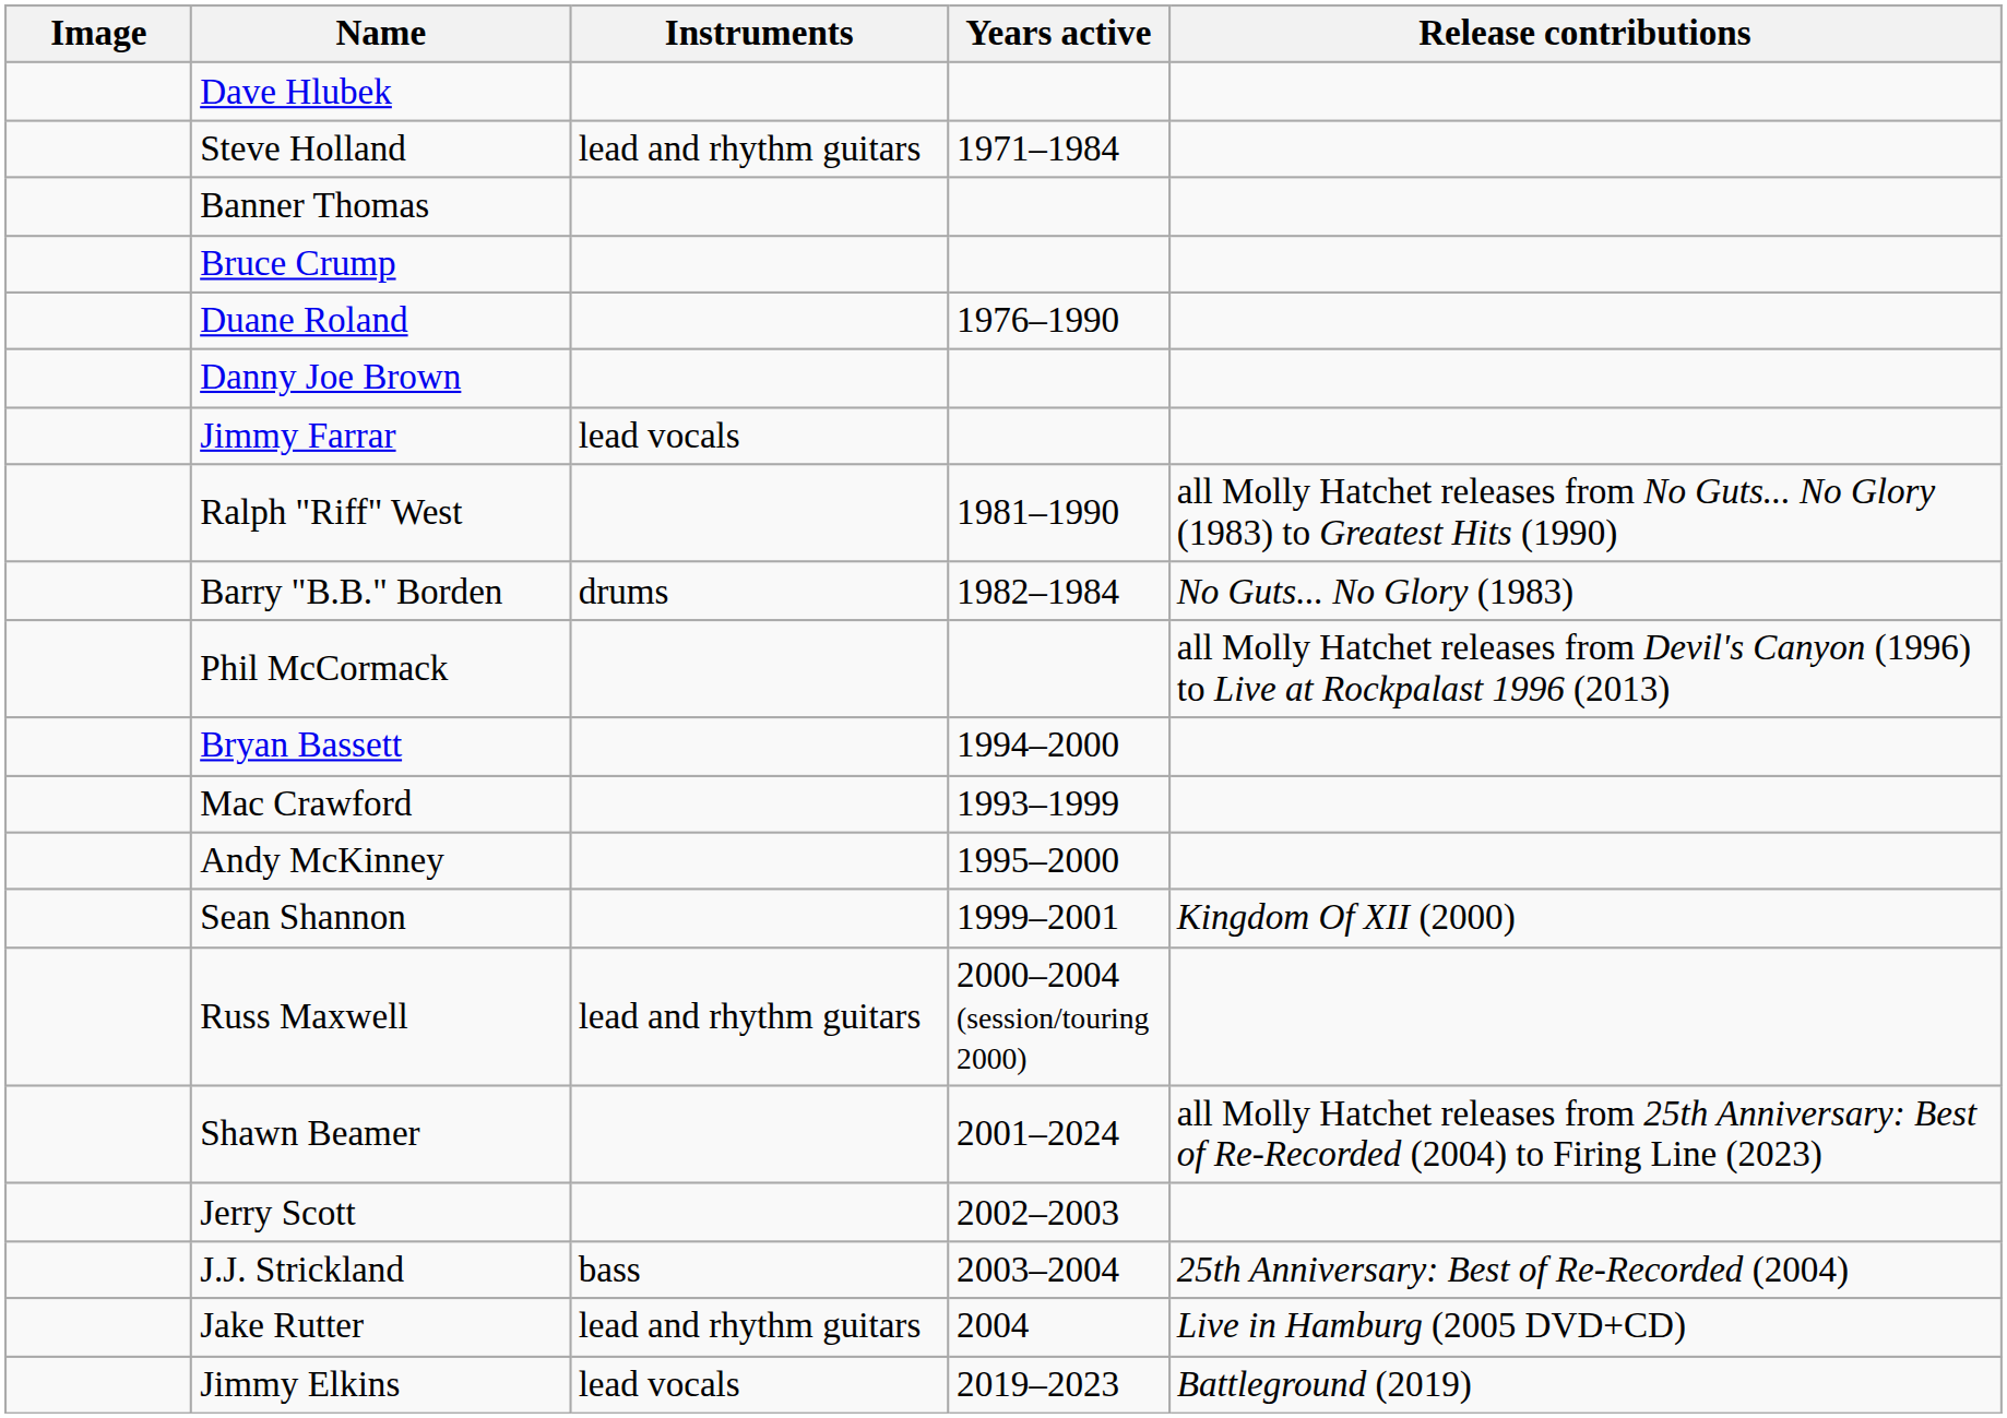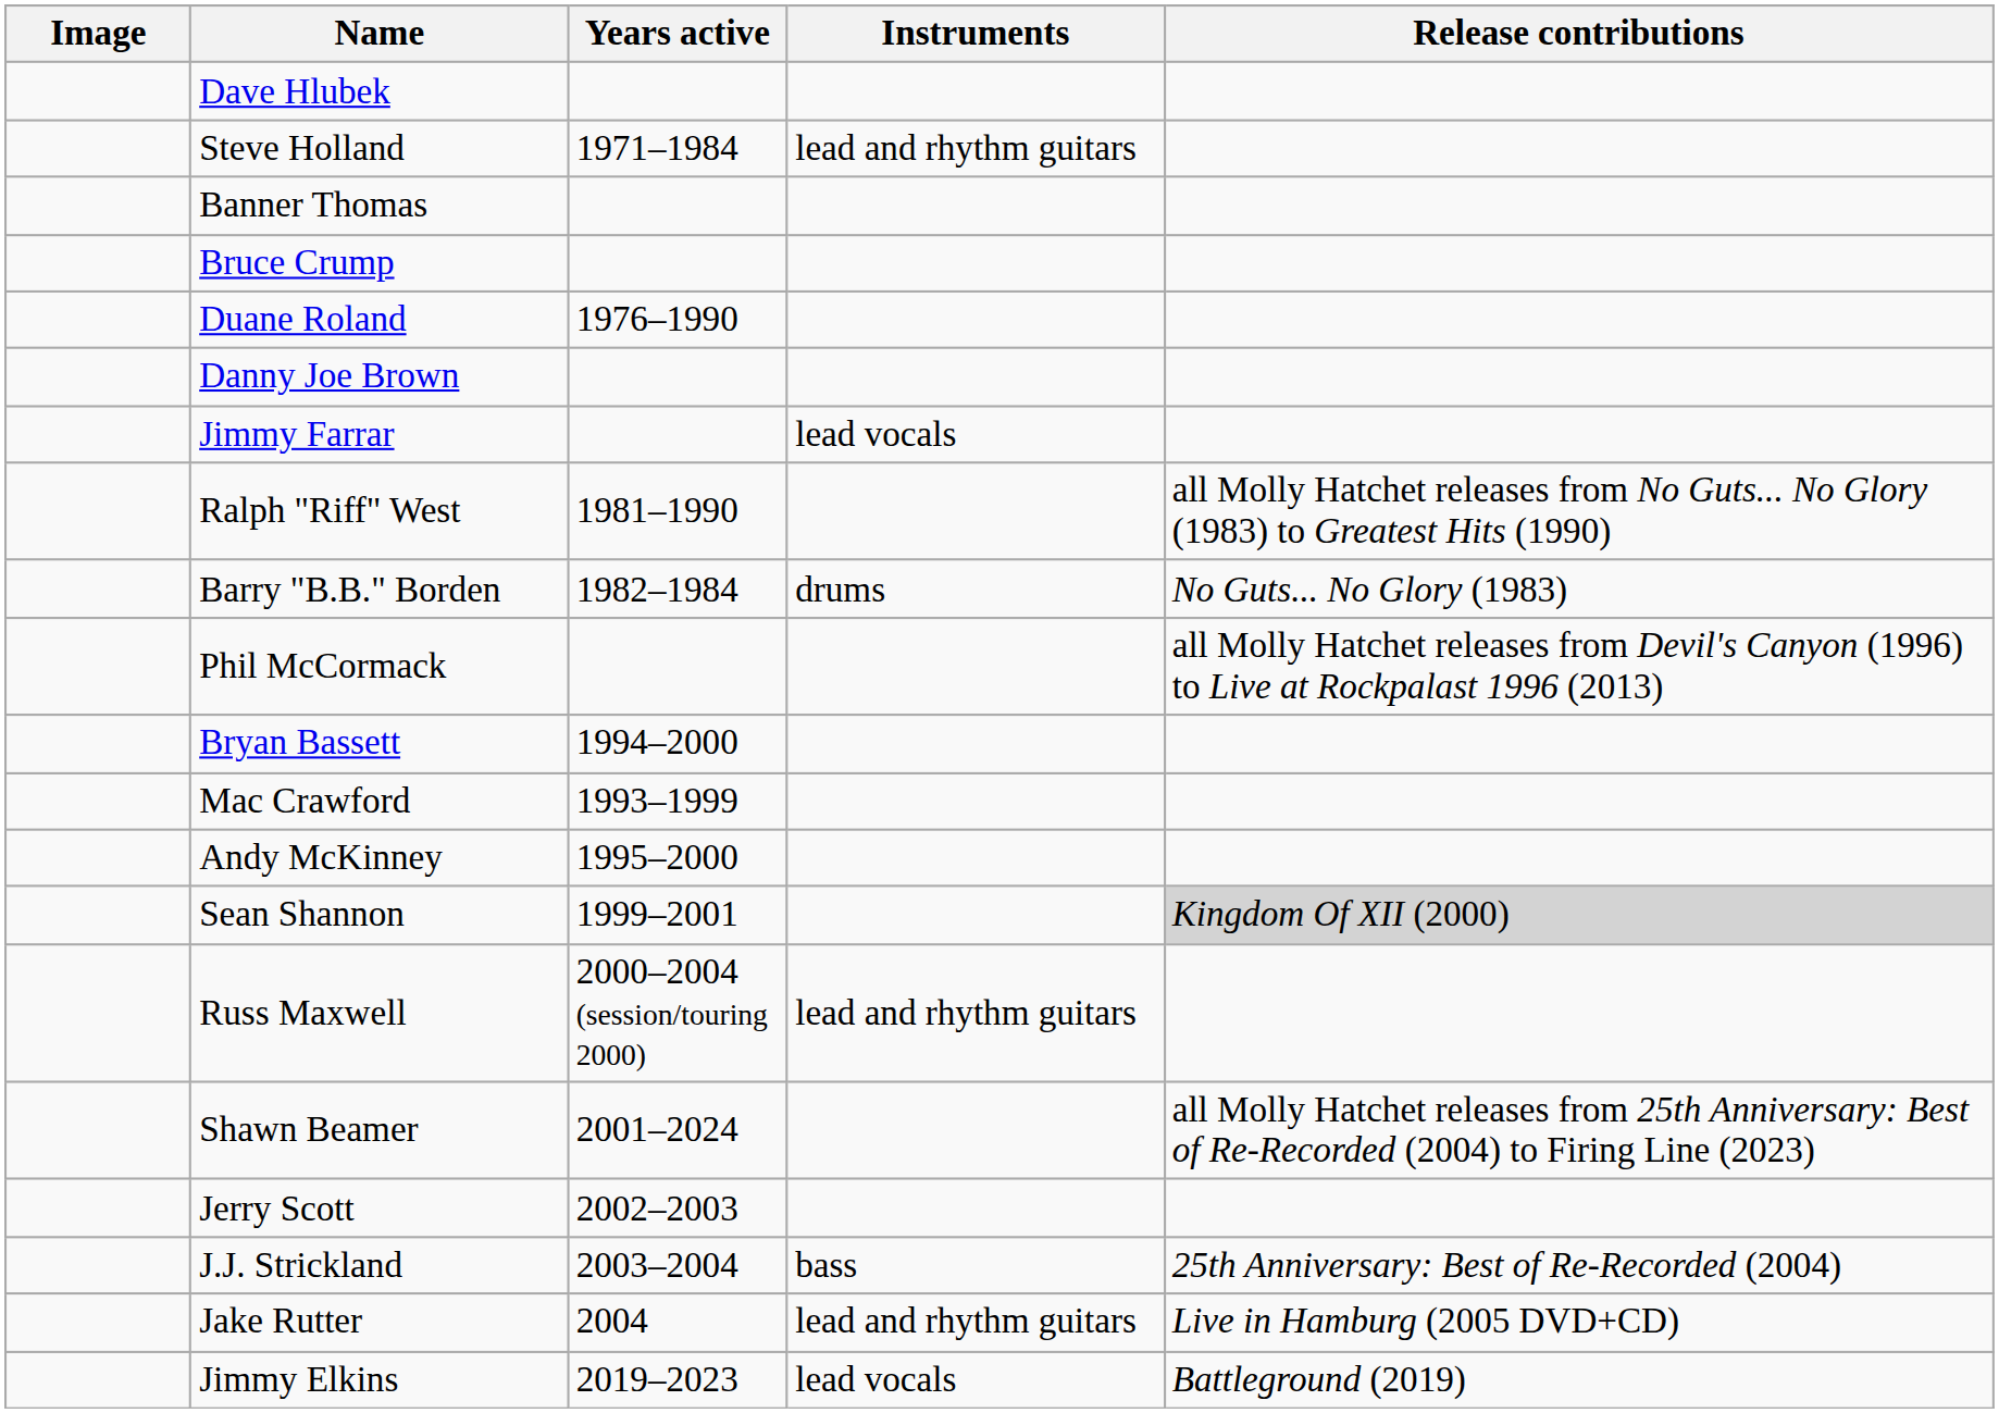 <table class="wikitable" border="1" width=100%>
 <tr>
 <th width="75">Image</th>
 <th width="160">Name</th>
+<th width="90">Years active</th>
 <th width="160">Instruments</th>
-<th width="90">Years active</th>
 <th>Release contributions</th>
 </tr>
 <tr>
 <td></td>
 <td><a href='#'>Dave Hlubek</a></td>
 <td></td>
 <td></td>
 <td></td>
 </tr>
 <tr>
 <td></td>
 <td>Steve Holland</td>
+<td>1971–1984 </td>
 <td>lead and rhythm guitars</td>
-<td>1971–1984 </td>
 <td></td>
 </tr>
 <tr>
 <td></td>
 <td>Banner Thomas</td>
 <td></td>
 <td></td>
 <td></td>
 </tr>
 <tr>
 <td></td>
 <td><a href='#'>Bruce Crump</a></td>
 <td></td>
 <td></td>
 <td></td>
 </tr>
 <tr>
 <td></td>
 <td><a href='#'>Duane Roland</a></td>
+<td>1976–1990 </td>
 <td></td>
-<td>1976–1990 </td>
 <td></td>
 </tr>
 <tr>
 <td></td>
 <td><a href='#'>Danny Joe Brown</a></td>
 <td></td>
 <td></td>
 <td></td>
 </tr>
 <tr>
 <td></td>
 <td><a href='#'>Jimmy Farrar</a></td>
+<td></td>
 <td>lead vocals</td>
-<td></td>
 <td></td>
 </tr>
 <tr>
 <td></td>
 <td>Ralph "Riff" West</td>
+<td>1981–1990 </td>
 <td></td>
-<td>1981–1990 </td>
 <td>all Molly Hatchet releases from <em>No Guts... No Glory</em> (1983) to <em>Greatest Hits</em> (1990) </td>
 </tr>
 <tr>
 <td></td>
 <td>Barry "B.B." Borden</td>
+<td>1982–1984</td>
 <td>drums</td>
-<td>1982–1984</td>
 <td><em>No Guts... No Glory</em> (1983)</td>
 </tr>
 <tr>
 <td></td>
 <td>Phil McCormack</td>
 <td></td>
 <td></td>
 <td>all Molly Hatchet releases from <em>Devil's Canyon</em> (1996) to <em>Live at Rockpalast 1996</em> (2013) </td>
 </tr>
 <tr>
 <td></td>
 <td><a href='#'>Bryan Bassett</a></td>
+<td>1994–2000</td>
 <td></td>
-<td>1994–2000</td>
 <td></td>
 </tr>
 <tr>
 <td></td>
 <td>Mac Crawford</td>
+<td>1993–1999</td>
 <td></td>
-<td>1993–1999</td>
 <td></td>
 </tr>
 <tr>
 <td></td>
 <td>Andy McKinney</td>
+<td>1995–2000</td>
 <td></td>
-<td>1995–2000</td>
 <td></td>
 </tr>
 <tr>
 <td></td>
 <td>Sean Shannon</td>
+<td>1999–2001</td>
 <td></td>
-<td>1999–2001</td>
-<td><em>Kingdom Of XII</em> (2000)</td>
+<td style="background: lightgrey;"><em>Kingdom Of XII</em> (2000)</td>
 </tr>
 <tr>
 <td></td>
 <td>Russ Maxwell</td>
+<td>2000–2004 <small>(session/touring 2000)</small></td>
 <td>lead and rhythm guitars</td>
-<td>2000–2004 <small>(session/touring 2000)</small></td>
 <td></td>
 </tr>
 <tr>
 <td></td>
 <td>Shawn Beamer</td>
+<td>2001–2024</td>
 <td></td>
-<td>2001–2024</td>
 <td>all Molly Hatchet releases from <em>25th Anniversary: Best of Re-Recorded</em> (2004) to Firing Line (2023) </td>
 </tr>
 <tr>
 <td></td>
 <td>Jerry Scott</td>
+<td>2002–2003</td>
 <td></td>
-<td>2002–2003</td>
 <td></td>
 </tr>
 <tr>
 <td></td>
 <td>J.J. Strickland</td>
+<td>2003–2004</td>
 <td>bass</td>
-<td>2003–2004</td>
 <td><em>25th Anniversary: Best of Re-Recorded</em> (2004)</td>
 </tr>
 <tr>
 <td></td>
 <td>Jake Rutter</td>
+<td>2004</td>
 <td>lead and rhythm guitars</td>
-<td>2004</td>
 <td><em>Live in Hamburg</em> (2005 DVD+CD)</td>
 </tr>
 <tr>
 <td></td>
 <td>Jimmy Elkins</td>
+<td>2019–2023</td>
 <td>lead vocals</td>
-<td>2019–2023</td>
 <td><em>Battleground</em> (2019)</td>
 </tr>
 </table>
